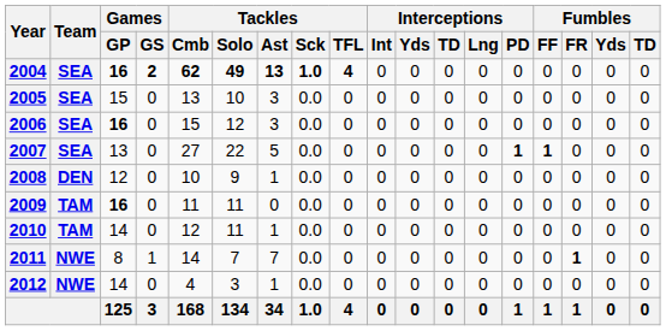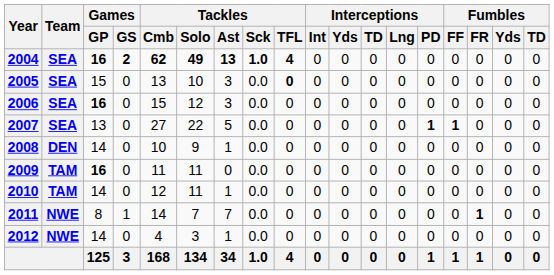 <table class="wikitable" style="text-align:center">
 <tr>
 <th rowspan="2">Year</th>
 <th rowspan="2">Team</th>
 <th colspan="2">Games</th>
 <th colspan="5">Tackles</th>
 <th colspan="5">Interceptions</th>
 <th colspan="4">Fumbles</th>
 </tr>
 <tr>
 <th>GP</th>
 <th>GS</th>
 <th>Cmb</th>
 <th>Solo</th>
 <th>Ast</th>
 <th>Sck</th>
 <th>TFL</th>
 <th>Int</th>
 <th>Yds</th>
 <th>TD</th>
 <th>Lng</th>
 <th>PD</th>
 <th>FF</th>
 <th>FR</th>
 <th>Yds</th>
 <th>TD</th>
 </tr>
 <tr>
 <th><a href='#'>2004</a></th>
 <th><a href='#'>SEA</a></th>
 <td><strong>16</strong></td>
 <td><strong>2</strong></td>
 <td><strong>62</strong></td>
 <td><strong>49</strong></td>
 <td><strong>13</strong></td>
 <td><strong>1.0</strong></td>
 <td><strong>4</strong></td>
 <td>0</td>
 <td>0</td>
 <td>0</td>
 <td>0</td>
 <td>0</td>
 <td>0</td>
 <td>0</td>
 <td>0</td>
 <td>0</td>
 </tr>
 <tr>
 <th><a href='#'>2005</a></th>
 <th><a href='#'>SEA</a></th>
 <td>15</td>
 <td>0</td>
 <td>13</td>
 <td>10</td>
 <td>3</td>
 <td>0.0</td>
-<td>0</td>
+<td><strong>0</strong></td>
 <td>0</td>
 <td>0</td>
 <td>0</td>
 <td>0</td>
 <td>0</td>
 <td>0</td>
 <td>0</td>
 <td>0</td>
 <td>0</td>
 </tr>
 <tr>
 <th><a href='#'>2006</a></th>
 <th><a href='#'>SEA</a></th>
 <td><strong>16</strong></td>
 <td>0</td>
 <td>15</td>
 <td>12</td>
 <td>3</td>
 <td>0.0</td>
 <td>0</td>
 <td>0</td>
 <td>0</td>
 <td>0</td>
 <td>0</td>
 <td>0</td>
 <td>0</td>
 <td>0</td>
 <td>0</td>
 <td>0</td>
 </tr>
 <tr>
 <th><a href='#'>2007</a></th>
 <th><a href='#'>SEA</a></th>
 <td>13</td>
 <td>0</td>
 <td>27</td>
 <td>22</td>
 <td>5</td>
 <td>0.0</td>
 <td>0</td>
 <td>0</td>
 <td>0</td>
 <td>0</td>
 <td>0</td>
 <td><strong>1</strong></td>
 <td><strong>1</strong></td>
 <td>0</td>
 <td>0</td>
 <td>0</td>
 </tr>
 <tr>
 <th><a href='#'>2008</a></th>
 <th><a href='#'>DEN</a></th>
-<td>12</td>
+<td>14</td>
 <td>0</td>
 <td>10</td>
 <td>9</td>
 <td>1</td>
 <td>0.0</td>
 <td>0</td>
 <td>0</td>
 <td>0</td>
 <td>0</td>
 <td>0</td>
 <td>0</td>
 <td>0</td>
 <td>0</td>
 <td>0</td>
 <td>0</td>
 </tr>
 <tr>
 <th><a href='#'>2009</a></th>
 <th><a href='#'>TAM</a></th>
 <td><strong>16</strong></td>
 <td>0</td>
 <td>11</td>
 <td>11</td>
 <td>0</td>
 <td>0.0</td>
 <td>0</td>
 <td>0</td>
 <td>0</td>
 <td>0</td>
 <td>0</td>
 <td>0</td>
 <td>0</td>
 <td>0</td>
 <td>0</td>
 <td>0</td>
 </tr>
 <tr>
 <th><a href='#'>2010</a></th>
 <th><a href='#'>TAM</a></th>
 <td>14</td>
 <td>0</td>
 <td>12</td>
 <td>11</td>
 <td>1</td>
 <td>0.0</td>
 <td>0</td>
 <td>0</td>
 <td>0</td>
 <td>0</td>
 <td>0</td>
 <td>0</td>
 <td>0</td>
 <td>0</td>
 <td>0</td>
 <td>0</td>
 </tr>
 <tr>
 <th><a href='#'>2011</a></th>
 <th><a href='#'>NWE</a></th>
 <td>8</td>
 <td>1</td>
 <td>14</td>
 <td>7</td>
 <td>7</td>
 <td>0.0</td>
 <td>0</td>
 <td>0</td>
 <td>0</td>
 <td>0</td>
 <td>0</td>
 <td>0</td>
 <td>0</td>
 <td><strong>1</strong></td>
 <td>0</td>
 <td>0</td>
 </tr>
 <tr>
 <th><a href='#'>2012</a></th>
 <th><a href='#'>NWE</a></th>
 <td>14</td>
 <td>0</td>
 <td>4</td>
 <td>3</td>
 <td>1</td>
 <td>0.0</td>
 <td>0</td>
 <td>0</td>
 <td>0</td>
 <td>0</td>
 <td>0</td>
 <td>0</td>
 <td>0</td>
 <td>0</td>
 <td>0</td>
 <td>0</td>
 </tr>
 <tr>
 <th colspan="2"></th>
 <th>125</th>
 <th>3</th>
 <th>168</th>
 <th>134</th>
 <th>34</th>
 <th>1.0</th>
 <th>4</th>
 <th>0</th>
 <th>0</th>
 <th>0</th>
 <th>0</th>
 <th>1</th>
 <th>1</th>
 <th>1</th>
 <th>0</th>
 <th>0</th>
 </tr>
 </table>
